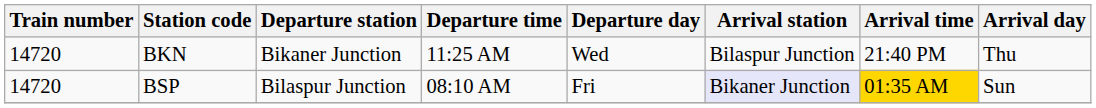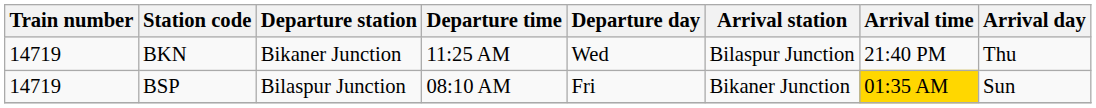 <table class="wikitable">
 <tr>
 <th>Train number</th>
 <th>Station code</th>
 <th>Departure station</th>
 <th>Departure time</th>
 <th>Departure day</th>
 <th>Arrival station</th>
 <th>Arrival time</th>
 <th>Arrival day</th>
 </tr>
 <tr>
-<td>14720</td>
+<td>14719</td>
 <td>BKN</td>
 <td>Bikaner Junction</td>
 <td>11:25 AM</td>
 <td>Wed</td>
 <td>Bilaspur Junction</td>
 <td>21:40 PM</td>
 <td>Thu</td>
 </tr>
 <tr>
-<td>14720</td>
+<td>14719</td>
 <td>BSP</td>
 <td>Bilaspur Junction</td>
 <td>08:10 AM</td>
 <td>Fri</td>
-<td style="background: lavender;">Bikaner Junction</td>
+<td>Bikaner Junction</td>
 <td style="background: gold;">01:35 AM</td>
 <td>Sun</td>
 </tr>
 <tr>
 </tr>
 </table>
